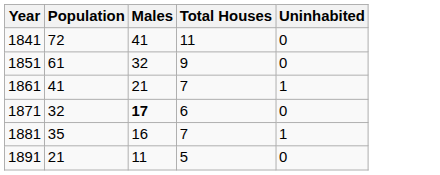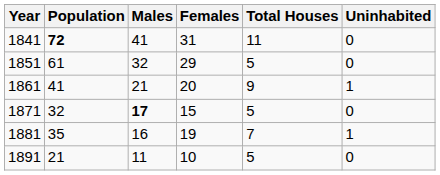 <table class="wikitable">
 <tr>
 <th>Year</th>
 <th>Population</th>
 <th>Males</th>
+<th>Females</th>
 <th>Total Houses</th>
 <th>Uninhabited</th>
 </tr>
 <tr>
 <td>1841</td>
-<td>72</td>
+<td><strong>72</strong></td>
 <td>41</td>
+<td>31</td>
 <td>11</td>
 <td>0</td>
 </tr>
 <tr>
 <td>1851</td>
 <td>61</td>
 <td>32</td>
-<td>9</td>
+<td>29</td>
+<td>5</td>
 <td>0</td>
 </tr>
 <tr>
 <td>1861</td>
 <td>41</td>
 <td>21</td>
-<td>7</td>
+<td>20</td>
+<td>9</td>
 <td>1</td>
 </tr>
 <tr>
 <td>1871</td>
 <td>32</td>
 <td><strong>17</strong></td>
-<td>6</td>
+<td>15</td>
+<td>5</td>
 <td>0</td>
 </tr>
 <tr>
 <td>1881</td>
 <td>35</td>
 <td>16</td>
+<td>19</td>
 <td>7</td>
 <td>1</td>
 </tr>
 <tr>
 <td>1891</td>
 <td>21</td>
 <td>11</td>
+<td>10</td>
 <td>5</td>
 <td>0</td>
 </tr>
 </table>
